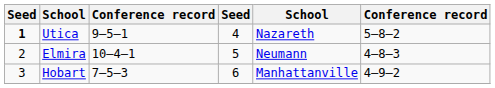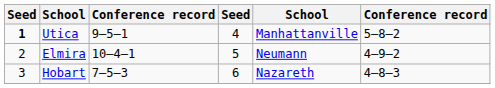 <table class="wikitable">
 <tr>
 <th>Seed</th>
 <th>School</th>
 <th>Conference record</th>
 <th>Seed</th>
 <th>School</th>
 <th>Conference record</th>
 </tr>
 <tr>
 <td align=center><strong>1</strong></td>
 <td><a href='#'>Utica</a></td>
 <td>9–5–1</td>
 <td align=center>4</td>
-<td><a href='#'>Nazareth</a></td>
+<td><a href='#'>Manhattanville</a></td>
 <td>5–8–2</td>
 </tr>
 <tr>
 <td align=center>2</td>
 <td><a href='#'>Elmira</a></td>
 <td>10–4–1</td>
 <td align=center>5</td>
 <td><a href='#'>Neumann</a></td>
-<td>4–8–3</td>
+<td>4–9–2</td>
 </tr>
 <tr>
 <td align=center>3</td>
 <td><a href='#'>Hobart</a></td>
 <td>7–5–3</td>
 <td align=center>6</td>
-<td><a href='#'>Manhattanville</a></td>
-<td>4–9–2</td>
+<td><a href='#'>Nazareth</a></td>
+<td>4–8–3</td>
 </tr>
 <tr>
 </tr>
 </table>
